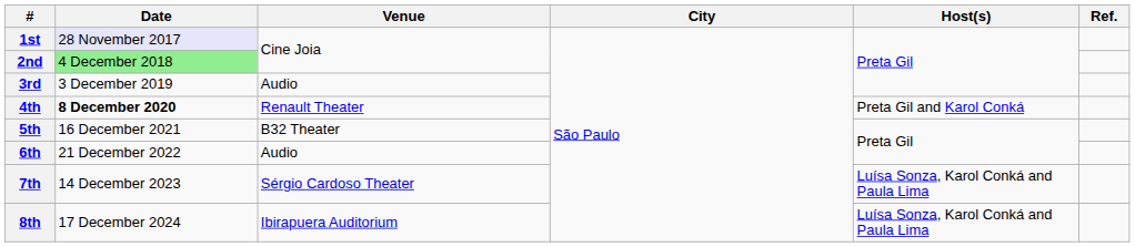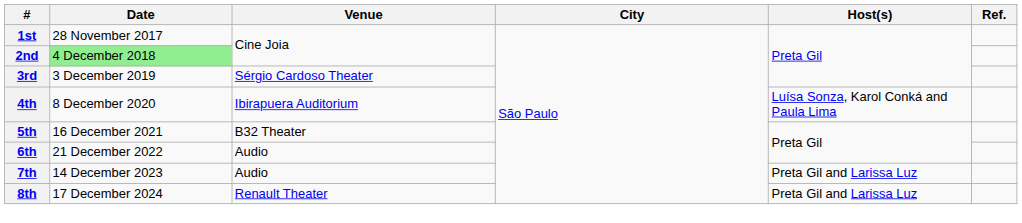 <table class="wikitable sortable plainrowheaders" style="width:99%;">
 <tr>
 <th scope="col" style="width:5em;">#</th>
 <th scope="col" style="width:18%;">Date</th>
 <th scope="col" style="width:26%;">Venue</th>
 <th scope="col" style="width:27%;">City</th>
 <th scope="col" style="width:20%;">Host(s)</th>
 <th scope="col" style="width:5em;">Ref.</th>
 </tr>
 <tr>
 <th scope="row"><a href='#'>1st</a></th>
-<td style="background: lavender;">28 November 2017</td>
+<td>28 November 2017</td>
 <td rowspan="2">Cine Joia</td>
 <td rowspan="8"><a href='#'>São Paulo</a></td>
 <td rowspan="3"><a href='#'>Preta Gil</a></td>
 <td></td>
 </tr>
 <tr>
 <th scope="row"><a href='#'>2nd</a></th>
 <td style="background: lightgreen;">4 December 2018</td>
 <td></td>
 </tr>
 <tr>
 <th scope="row"><a href='#'>3rd</a></th>
 <td>3 December 2019</td>
-<td>Audio</td>
+<td><a href='#'>Sérgio Cardoso Theater</a></td>
 <td></td>
 </tr>
 <tr>
 <th scope="row"><a href='#'>4th</a></th>
-<td><strong>8 December 2020</strong></td>
-<td><a href='#'>Renault Theater</a></td>
-<td>Preta Gil and <a href='#'>Karol Conká</a></td>
+<td>8 December 2020</td>
+<td><a href='#'>Ibirapuera Auditorium</a></td>
+<td><a href='#'>Luísa Sonza</a>, Karol Conká and <a href='#'>Paula Lima</a></td>
 <td></td>
 </tr>
 <tr>
 <th scope="row"><a href='#'>5th</a></th>
 <td>16 December 2021</td>
 <td>B32 Theater</td>
 <td rowspan="2">Preta Gil</td>
 <td></td>
 </tr>
 <tr>
 <th scope="row"><a href='#'>6th</a></th>
 <td>21 December 2022</td>
 <td>Audio</td>
 <td></td>
 </tr>
 <tr>
 <th scope="row"><a href='#'>7th</a></th>
 <td>14 December 2023</td>
-<td><a href='#'>Sérgio Cardoso Theater</a></td>
-<td><a href='#'>Luísa Sonza</a>, Karol Conká and <a href='#'>Paula Lima</a></td>
+<td>Audio</td>
+<td>Preta Gil and <a href='#'>Larissa Luz</a></td>
 <td></td>
 </tr>
 <tr>
 <th scope="row"><a href='#'>8th</a></th>
 <td>17 December 2024</td>
-<td><a href='#'>Ibirapuera Auditorium</a></td>
-<td><a href='#'>Luísa Sonza</a>, Karol Conká and <a href='#'>Paula Lima</a></td>
+<td><a href='#'>Renault Theater</a></td>
+<td>Preta Gil and <a href='#'>Larissa Luz</a></td>
 <td></td>
 </tr>
 </table>
